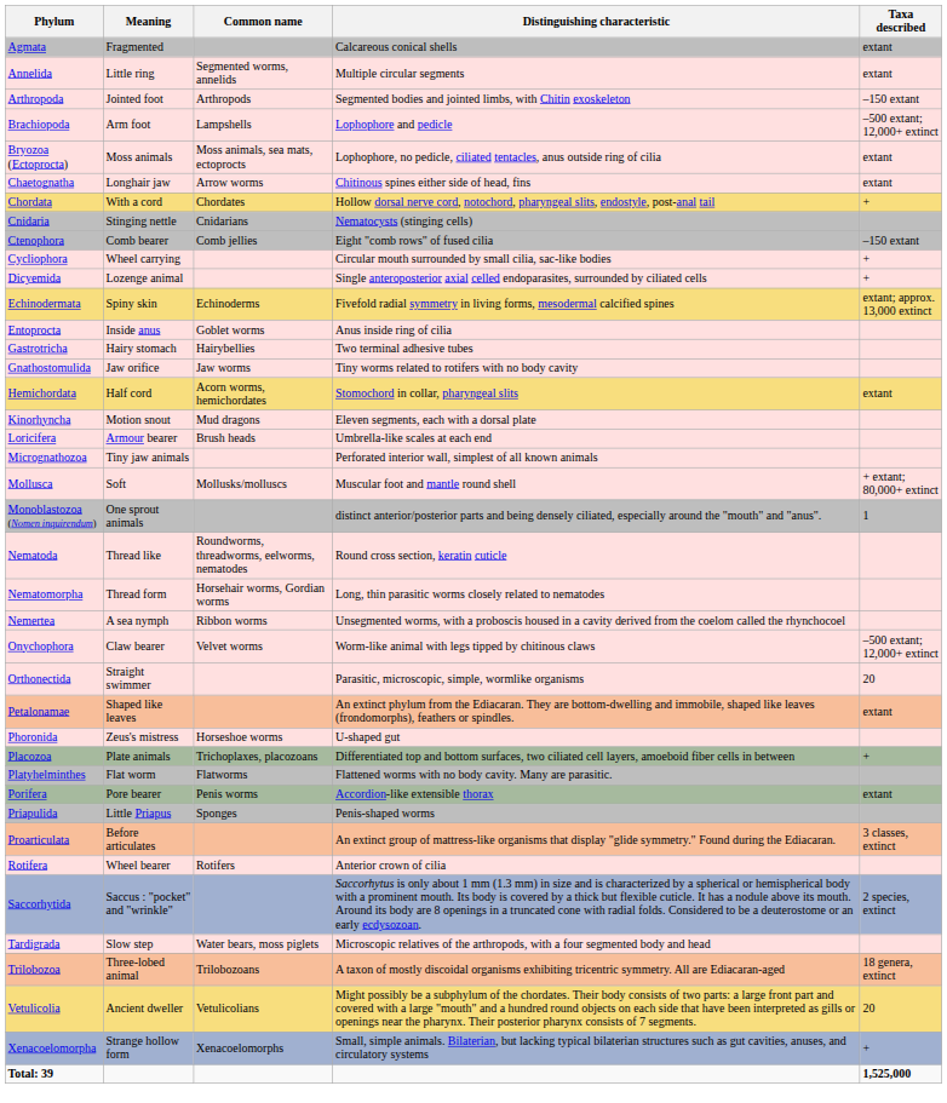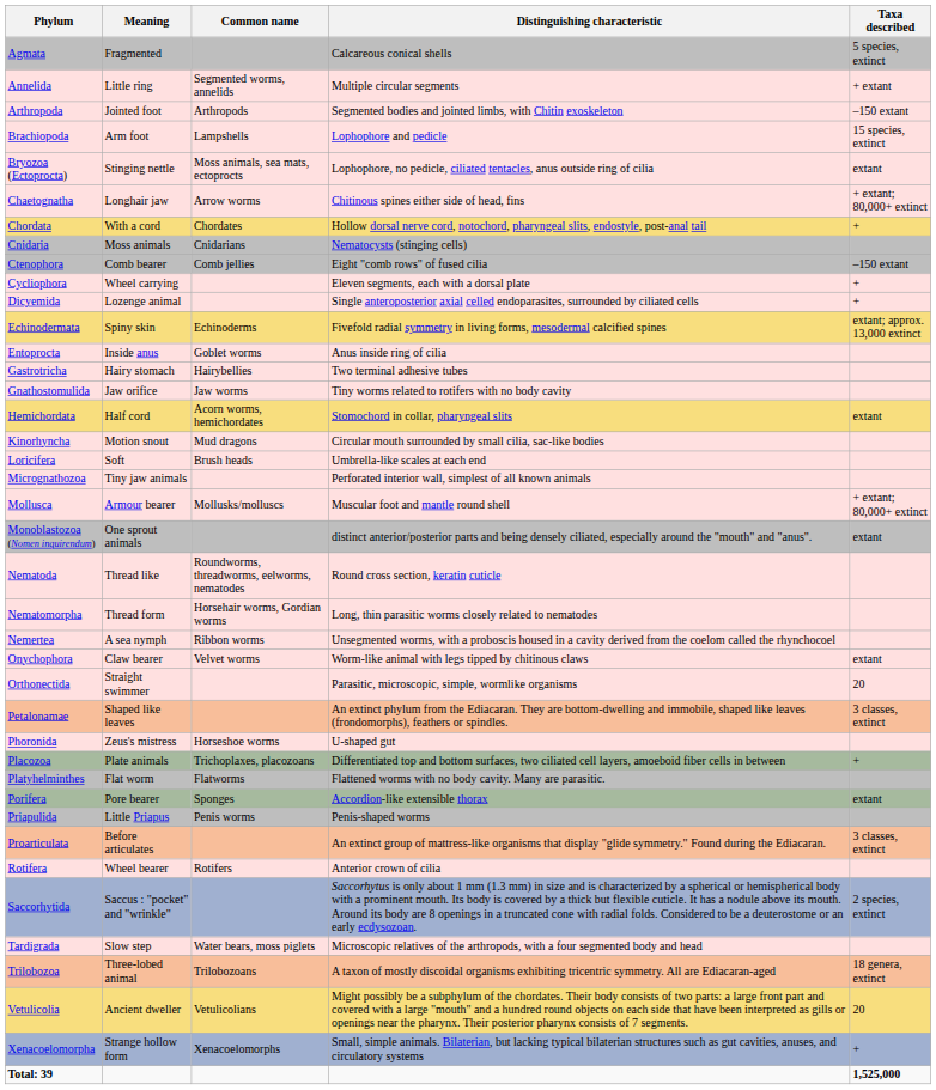 <table class="wikitable sortable mw-collapsible">
 <tr>
 <th>Phylum</th>
 <th>Meaning</th>
 <th>Common name</th>
 <th>Distinguishing characteristic</th>
 <th>Taxa described</th>
 </tr>
 <tr style="background: #bebebe">
 <td><a href='#'>Agmata</a></td>
 <td>Fragmented</td>
 <td></td>
 <td>Calcareous conical shells</td>
-<td> extant</td>
+<td>5 species, extinct</td>
 </tr>
 <tr style="background: #ffe0e0">
 <td><a href='#'>Annelida</a></td>
 <td>Little ring </td>
 <td>Segmented worms, annelids</td>
 <td>Multiple circular segments</td>
-<td> extant</td>
+<td>+ extant</td>
 </tr>
 <tr style="background: #ffe0e0">
 <td><a href='#'>Arthropoda</a></td>
 <td>Jointed foot</td>
 <td>Arthropods</td>
 <td>Segmented bodies and jointed limbs, with <a href='#'>Chitin</a> <a href='#'>exoskeleton</a></td>
 <td>–150 extant</td>
 </tr>
 <tr style="background: #ffe0e0">
 <td><a href='#'>Brachiopoda</a></td>
 <td>Arm foot</td>
 <td>Lampshells</td>
 <td><a href='#'>Lophophore</a> and <a href='#'>pedicle</a></td>
-<td>–500 extant; 12,000+ extinct</td>
+<td>15 species, extinct</td>
 </tr>
 <tr style="background: #ffe0e0">
 <td><a href='#'>Bryozoa</a> (<a href='#'>Ectoprocta</a>)</td>
-<td>Moss animals</td>
+<td>Stinging nettle</td>
 <td>Moss animals, sea mats, ectoprocts</td>
 <td>Lophophore, no pedicle, <a href='#'>ciliated</a> <a href='#'>tentacles</a>, anus outside ring of cilia</td>
 <td> extant</td>
 </tr>
 <tr style="background: #ffe0e0">
 <td><a href='#'>Chaetognatha</a></td>
 <td>Longhair jaw</td>
 <td>Arrow worms</td>
 <td><a href='#'>Chitinous</a> spines either side of head, fins</td>
-<td> extant</td>
+<td>+ extant; 80,000+ extinct</td>
 </tr>
 <tr style="background: #f8de7e">
 <td><a href='#'>Chordata</a></td>
 <td>With a cord</td>
 <td>Chordates</td>
 <td>Hollow <a href='#'>dorsal nerve cord</a>, <a href='#'>notochord</a>, <a href='#'>pharyngeal slits</a>, <a href='#'>endostyle</a>, post-<a href='#'>anal</a> <a href='#'>tail</a></td>
 <td>+</td>
 </tr>
 <tr style="background: #bebebe">
 <td><a href='#'>Cnidaria</a></td>
-<td>Stinging nettle</td>
+<td>Moss animals</td>
 <td>Cnidarians</td>
 <td><a href='#'>Nematocysts</a> (stinging cells)</td>
 <td></td>
 </tr>
 <tr style="background: #bebebe">
 <td><a href='#'>Ctenophora</a></td>
 <td>Comb bearer</td>
 <td>Comb jellies</td>
 <td>Eight "comb rows" of fused cilia</td>
 <td>–150 extant</td>
 </tr>
 <tr style="background: #ffe0e0">
 <td><a href='#'>Cycliophora</a></td>
 <td>Wheel carrying</td>
 <td></td>
-<td>Circular mouth surrounded by small cilia, sac-like bodies</td>
+<td>Eleven segments, each with a dorsal plate</td>
 <td>+</td>
 </tr>
 <tr style="background: #ffe0e0">
 <td><a href='#'>Dicyemida</a></td>
 <td>Lozenge animal</td>
 <td></td>
 <td>Single <a href='#'>anteroposterior</a> <a href='#'>axial</a> <a href='#'>celled</a> endoparasites, surrounded by ciliated cells</td>
 <td>+</td>
 </tr>
 <tr style="background: #f8de7e">
 <td><a href='#'>Echinodermata</a></td>
 <td>Spiny skin</td>
 <td>Echinoderms</td>
 <td>Fivefold radial <a href='#'>symmetry</a> in living forms, <a href='#'>mesodermal</a> calcified spines</td>
 <td> extant; approx. 13,000 extinct</td>
 </tr>
 <tr style="background: #ffe0e0">
 <td><a href='#'>Entoprocta</a></td>
 <td>Inside <a href='#'>anus</a></td>
 <td>Goblet worms</td>
 <td>Anus inside ring of cilia</td>
 <td></td>
 </tr>
 <tr style="background: #ffe0e0">
 <td><a href='#'>Gastrotricha</a></td>
 <td>Hairy stomach</td>
 <td>Hairybellies</td>
 <td>Two terminal adhesive tubes</td>
 <td></td>
 </tr>
 <tr style="background: #ffe0e0">
 <td><a href='#'>Gnathostomulida</a></td>
 <td>Jaw orifice</td>
 <td>Jaw worms</td>
 <td>Tiny worms related to rotifers with no body cavity</td>
 <td></td>
 </tr>
 <tr style="background: #f8de7e">
 <td><a href='#'>Hemichordata</a></td>
 <td>Half cord</td>
 <td>Acorn worms, hemichordates</td>
 <td><a href='#'>Stomochord</a> in collar, <a href='#'>pharyngeal slits</a></td>
 <td> extant</td>
 </tr>
 <tr style="background: #ffe0e0">
 <td><a href='#'>Kinorhyncha</a></td>
 <td>Motion snout</td>
 <td>Mud dragons</td>
-<td>Eleven segments, each with a dorsal plate</td>
+<td>Circular mouth surrounded by small cilia, sac-like bodies</td>
 <td></td>
 </tr>
 <tr style="background: #ffe0e0">
 <td><a href='#'>Loricifera</a></td>
-<td><a href='#'>Armour</a> bearer </td>
+<td>Soft</td>
 <td>Brush heads</td>
 <td>Umbrella-like scales at each end</td>
 <td></td>
 </tr>
 <tr style="background: #ffe0e0">
 <td><a href='#'>Micrognathozoa</a></td>
 <td>Tiny jaw animals</td>
 <td></td>
 <td>Perforated interior wall, simplest of all known animals</td>
 <td></td>
 </tr>
 <tr style="background: #ffe0e0">
 <td><a href='#'>Mollusca</a></td>
-<td>Soft</td>
+<td><a href='#'>Armour</a> bearer </td>
 <td>Mollusks/molluscs</td>
 <td>Muscular foot and <a href='#'>mantle</a> round shell</td>
 <td>+ extant; 80,000+ extinct</td>
 </tr>
 <tr style="background: #bebebe">
 <td><a href='#'>Monoblastozoa</a> <br> <small>(<em><a href='#'>Nomen inquirendum</a></em>)</small></td>
 <td>One sprout animals</td>
 <td></td>
 <td>distinct anterior/posterior parts and being densely ciliated, especially around the "mouth" and "anus".</td>
-<td>1</td>
+<td> extant</td>
 </tr>
 <tr style="background: #ffe0e0">
 <td><a href='#'>Nematoda</a></td>
 <td>Thread like</td>
 <td>Roundworms, threadworms, eelworms, nematodes</td>
 <td>Round cross section, <a href='#'>keratin</a> <a href='#'>cuticle</a></td>
 <td></td>
 </tr>
 <tr style="background: #ffe0e0">
 <td><a href='#'>Nematomorpha</a></td>
 <td>Thread form</td>
 <td>Horsehair worms, Gordian worms</td>
 <td>Long, thin parasitic worms closely related to nematodes</td>
 <td></td>
 </tr>
 <tr style="background: #ffe0e0">
 <td><a href='#'>Nemertea</a></td>
 <td>A sea nymph</td>
 <td>Ribbon worms</td>
 <td>Unsegmented worms, with a proboscis housed in a cavity derived from the coelom called the rhynchocoel</td>
 <td></td>
 </tr>
 <tr style="background: #ffe0e0">
 <td><a href='#'>Onychophora</a></td>
 <td>Claw bearer</td>
 <td>Velvet worms</td>
 <td>Worm-like animal with legs tipped by chitinous claws</td>
-<td>–500 extant; 12,000+ extinct</td>
+<td> extant</td>
 </tr>
 <tr style="background: #ffe0e0">
 <td><a href='#'>Orthonectida</a></td>
 <td>Straight swimmer</td>
 <td></td>
 <td>Parasitic, microscopic, simple, wormlike organisms</td>
 <td>20</td>
 </tr>
 <tr style="background: #f8be9a">
 <td><a href='#'>Petalonamae</a></td>
 <td>Shaped like leaves</td>
 <td></td>
 <td>An extinct phylum from the Ediacaran. They are bottom-dwelling and immobile, shaped like leaves (frondomorphs), feathers or spindles.</td>
-<td> extant</td>
+<td>3 classes, extinct</td>
 </tr>
 <tr style="background: #ffe0e0">
 <td><a href='#'>Phoronida</a></td>
 <td>Zeus's mistress</td>
 <td>Horseshoe worms</td>
 <td>U-shaped gut</td>
 <td></td>
 </tr>
 <tr style="background: #a6ba9e">
 <td><a href='#'>Placozoa</a></td>
 <td>Plate animals</td>
 <td>Trichoplaxes, placozoans</td>
 <td>Differentiated top and bottom surfaces, two ciliated cell layers, amoeboid fiber cells in between</td>
 <td>+</td>
 </tr>
 <tr style="background: #bebebe">
 <td><a href='#'>Platyhelminthes</a></td>
 <td>Flat worm</td>
 <td>Flatworms</td>
 <td>Flattened worms with no body cavity. Many are parasitic.</td>
 <td></td>
 </tr>
 <tr style="background: #a6ba9e">
 <td><a href='#'>Porifera</a></td>
 <td>Pore bearer</td>
-<td>Penis worms</td>
+<td>Sponges</td>
 <td><a href='#'>Accordion</a>-like extensible <a href='#'>thorax</a></td>
 <td> extant</td>
 </tr>
 <tr style="background: #bebebe">
 <td><a href='#'>Priapulida</a></td>
 <td>Little <a href='#'>Priapus</a></td>
-<td>Sponges</td>
+<td>Penis worms</td>
 <td>Penis-shaped worms</td>
 <td></td>
 </tr>
 <tr style="background: #f8be9a">
 <td><a href='#'>Proarticulata</a></td>
 <td>Before articulates</td>
 <td></td>
 <td>An extinct group of mattress-like organisms that display "glide symmetry." Found during the Ediacaran.</td>
 <td>3 classes, extinct</td>
 </tr>
 <tr style="background: #ffe0e0">
 <td><a href='#'>Rotifera</a></td>
 <td>Wheel bearer</td>
 <td>Rotifers</td>
 <td>Anterior crown of cilia</td>
 <td></td>
 </tr>
 <tr style="background: #a0b0d0">
 <td><a href='#'>Saccorhytida</a></td>
 <td>Saccus : "pocket" and "wrinkle"</td>
 <td></td>
 <td><em>Saccorhytus</em> is only about 1 mm (1.3 mm) in size and is characterized by a spherical or hemispherical body with a prominent mouth.  Its body is covered by a thick but flexible cuticle.  It has a nodule above its mouth. Around its body are 8 openings in a truncated cone with radial folds. Considered to be a deuterostome or an early <a href='#'>ecdysozoan</a>.</td>
 <td>2 species, extinct</td>
 </tr>
 <tr style="background: #ffe0e0">
 <td><a href='#'>Tardigrada</a></td>
 <td>Slow step</td>
 <td>Water bears, moss piglets</td>
 <td>Microscopic relatives of the arthropods, with a four segmented body and head</td>
 <td></td>
 </tr>
 <tr style="background: #f8be9a">
 <td><a href='#'>Trilobozoa</a></td>
 <td>Three-lobed animal</td>
 <td>Trilobozoans</td>
 <td>A taxon of mostly discoidal organisms exhibiting tricentric symmetry.  All are Ediacaran-aged</td>
 <td>18 genera, extinct</td>
 </tr>
 <tr style="background: #f8de7e">
 <td><a href='#'>Vetulicolia</a></td>
 <td>Ancient dweller</td>
 <td>Vetulicolians</td>
 <td>Might possibly be a subphylum of the chordates. Their body consists of two parts: a large front part and covered with a large "mouth" and a hundred round objects on each side that have been interpreted as gills or openings near the pharynx.  Their posterior pharynx consists of 7 segments.</td>
 <td>20</td>
 </tr>
 <tr style="background: #a0b0d0">
 <td><a href='#'>Xenacoelomorpha</a></td>
 <td>Strange hollow form</td>
 <td>Xenacoelomorphs</td>
 <td>Small, simple animals. <a href='#'>Bilaterian</a>, but lacking typical bilaterian structures such as gut cavities, anuses, and circulatory systems</td>
 <td>+</td>
 </tr>
 <tr class="sortbottom">
 <td><strong>Total: 39</strong></td>
 <td></td>
 <td></td>
 <td></td>
 <td><strong>1,525,000</strong></td>
 </tr>
 </table>
